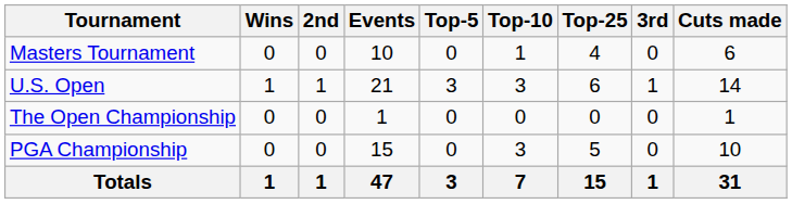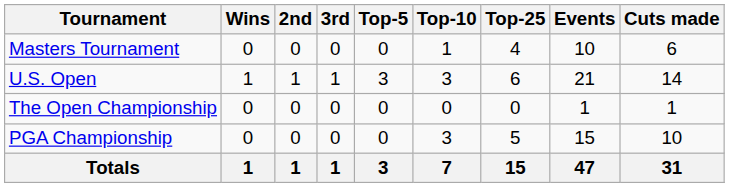 <table class=wikitable style=text-align:center>
 <tr>
 <th>Tournament</th>
 <th>Wins</th>
 <th>2nd</th>
-<th>Events</th>
+<th>3rd</th>
 <th>Top-5</th>
 <th>Top-10</th>
 <th>Top-25</th>
-<th>3rd</th>
+<th>Events</th>
 <th>Cuts made</th>
 </tr>
 <tr>
 <td align=left><a href='#'>Masters Tournament</a></td>
 <td>0</td>
 <td>0</td>
-<td>10</td>
+<td>0</td>
 <td>0</td>
 <td>1</td>
 <td>4</td>
-<td>0</td>
+<td>10</td>
 <td>6</td>
 </tr>
 <tr>
 <td align=left><a href='#'>U.S. Open</a></td>
 <td>1</td>
 <td>1</td>
-<td>21</td>
+<td>1</td>
 <td>3</td>
 <td>3</td>
 <td>6</td>
-<td>1</td>
+<td>21</td>
 <td>14</td>
 </tr>
 <tr>
 <td align=left><a href='#'>The Open Championship</a></td>
 <td>0</td>
 <td>0</td>
-<td>1</td>
 <td>0</td>
 <td>0</td>
 <td>0</td>
 <td>0</td>
+<td>1</td>
 <td>1</td>
 </tr>
 <tr>
 <td align=left><a href='#'>PGA Championship</a></td>
 <td>0</td>
 <td>0</td>
-<td>15</td>
+<td>0</td>
 <td>0</td>
 <td>3</td>
 <td>5</td>
-<td>0</td>
+<td>15</td>
 <td>10</td>
 </tr>
 <tr>
 <th>Totals</th>
 <th>1</th>
 <th>1</th>
-<th>47</th>
+<th>1</th>
 <th>3</th>
 <th>7</th>
 <th>15</th>
-<th>1</th>
+<th>47</th>
 <th>31</th>
 </tr>
 </table>
